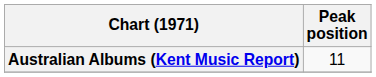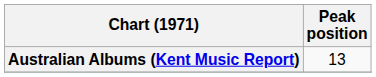 <table class="wikitable sortable plainrowheaders" style="text-align:center">
 <tr>
 <th scope="col">Chart (1971)</th>
 <th scope="col">Peak<br>position</th>
 </tr>
 <tr>
 <th scope="row">Australian Albums (<a href='#'>Kent Music Report</a>)</th>
-<td>11</td>
+<td>13</td>
 </tr>
 <tr>
 </tr>
 <tr>
 </tr>
 <tr>
 </tr>
 <tr>
 </tr>
 <tr>
 </tr>
 </table>
